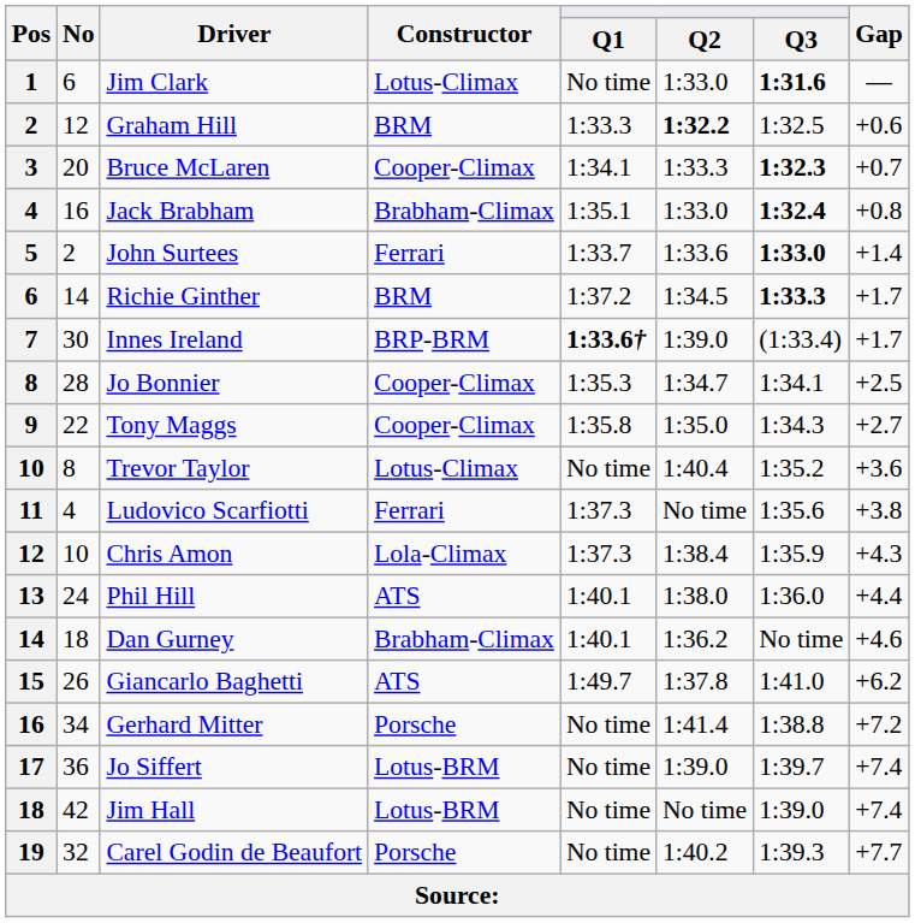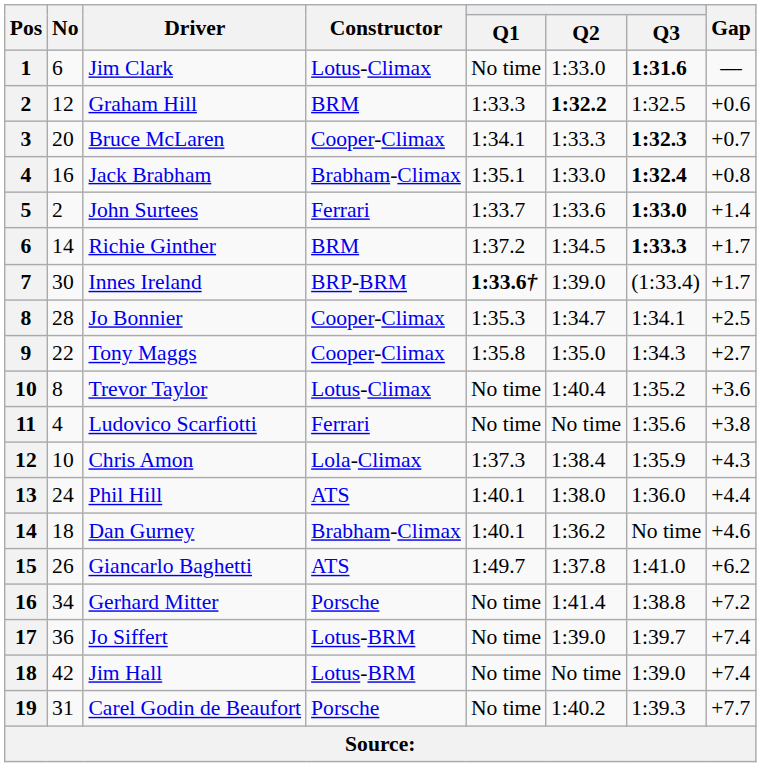 <table class="wikitable sortable" style="font-size: 95%;">
 <tr>
 <th rowspan="2">Pos</th>
 <th rowspan="2">No</th>
 <th rowspan="2">Driver</th>
 <th rowspan="2">Constructor</th>
 <th colspan="3" style="background:#eaecf0; text-align:center;"></th>
 <th rowspan="2">Gap</th>
 </tr>
 <tr>
 <th>Q1</th>
 <th>Q2</th>
 <th>Q3</th>
 </tr>
 <tr>
 <th>1</th>
 <td>6</td>
 <td> <a href='#'>Jim Clark</a></td>
 <td><a href='#'>Lotus</a>-<a href='#'>Climax</a></td>
 <td>No time</td>
 <td>1:33.0</td>
 <td><strong>1:31.6</strong></td>
 <td align="center">—</td>
 </tr>
 <tr>
 <th>2</th>
 <td>12</td>
 <td> <a href='#'>Graham Hill</a></td>
 <td><a href='#'>BRM</a></td>
 <td>1:33.3</td>
 <td><strong>1:32.2</strong></td>
 <td>1:32.5</td>
 <td>+0.6</td>
 </tr>
 <tr>
 <th>3</th>
 <td>20</td>
 <td> <a href='#'>Bruce McLaren</a></td>
 <td><a href='#'>Cooper</a>-<a href='#'>Climax</a></td>
 <td>1:34.1</td>
 <td>1:33.3</td>
 <td><strong>1:32.3</strong></td>
 <td>+0.7</td>
 </tr>
 <tr>
 <th>4</th>
 <td>16</td>
 <td> <a href='#'>Jack Brabham</a></td>
 <td><a href='#'>Brabham</a>-<a href='#'>Climax</a></td>
 <td>1:35.1</td>
 <td>1:33.0</td>
 <td><strong>1:32.4</strong></td>
 <td>+0.8</td>
 </tr>
 <tr>
 <th>5</th>
 <td>2</td>
 <td> <a href='#'>John Surtees</a></td>
 <td><a href='#'>Ferrari</a></td>
 <td>1:33.7</td>
 <td>1:33.6</td>
 <td><strong>1:33.0</strong></td>
 <td>+1.4</td>
 </tr>
 <tr>
 <th>6</th>
 <td>14</td>
 <td> <a href='#'>Richie Ginther</a></td>
 <td><a href='#'>BRM</a></td>
 <td>1:37.2</td>
 <td>1:34.5</td>
 <td><strong>1:33.3</strong></td>
 <td>+1.7</td>
 </tr>
 <tr>
 <th>7</th>
 <td>30</td>
 <td> <a href='#'>Innes Ireland</a></td>
 <td><a href='#'>BRP</a>-<a href='#'>BRM</a></td>
 <td><strong>1:33.6<em>†<strong><em></td>
 <td>1:39.0</td>
 <td>(1:33.4)</td>
 <td>+1.7</td>
 </tr>
 <tr>
 <th>8</th>
 <td>28</td>
 <td> <a href='#'>Jo Bonnier</a></td>
 <td><a href='#'>Cooper</a>-<a href='#'>Climax</a></td>
 <td>1:35.3</td>
 <td>1:34.7</td>
 <td></strong>1:34.1<strong></td>
 <td>+2.5</td>
 </tr>
 <tr>
 <th>9</th>
 <td>22</td>
 <td> <a href='#'>Tony Maggs</a></td>
 <td><a href='#'>Cooper</a>-<a href='#'>Climax</a></td>
 <td>1:35.8</td>
 <td>1:35.0</td>
 <td></strong>1:34.3<strong></td>
 <td>+2.7</td>
 </tr>
 <tr>
 <th>10</th>
 <td>8</td>
 <td> <a href='#'>Trevor Taylor</a></td>
 <td><a href='#'>Lotus</a>-<a href='#'>Climax</a></td>
 <td>No time</td>
 <td>1:40.4</td>
 <td></strong>1:35.2<strong></td>
 <td>+3.6</td>
 </tr>
 <tr>
 <th>11</th>
 <td>4</td>
 <td> <a href='#'>Ludovico Scarfiotti</a></td>
 <td><a href='#'>Ferrari</a></td>
-<td>1:37.3</td>
+<td>No time</td>
 <td>No time</td>
 <td></strong>1:35.6<strong></td>
 <td>+3.8</td>
 </tr>
 <tr>
 <th>12</th>
 <td>10</td>
 <td> <a href='#'>Chris Amon</a></td>
 <td><a href='#'>Lola</a>-<a href='#'>Climax</a></td>
 <td>1:37.3</td>
 <td>1:38.4</td>
 <td></strong>1:35.9<strong></td>
 <td>+4.3</td>
 </tr>
 <tr>
 <th>13</th>
 <td>24</td>
 <td> <a href='#'>Phil Hill</a></td>
 <td><a href='#'>ATS</a></td>
 <td>1:40.1</td>
 <td>1:38.0</td>
 <td></strong>1:36.0<strong></td>
 <td>+4.4</td>
 </tr>
 <tr>
 <th>14</th>
 <td>18</td>
 <td> <a href='#'>Dan Gurney</a></td>
 <td><a href='#'>Brabham</a>-<a href='#'>Climax</a></td>
 <td>1:40.1</td>
 <td></strong>1:36.2<strong></td>
 <td>No time</td>
 <td>+4.6</td>
 </tr>
 <tr>
 <th>15</th>
 <td>26</td>
 <td> <a href='#'>Giancarlo Baghetti</a></td>
 <td><a href='#'>ATS</a></td>
 <td>1:49.7</td>
 <td></strong>1:37.8<strong></td>
 <td>1:41.0</td>
 <td>+6.2</td>
 </tr>
 <tr>
 <th>16</th>
 <td>34</td>
 <td> <a href='#'>Gerhard Mitter</a></td>
 <td><a href='#'>Porsche</a></td>
 <td>No time</td>
 <td>1:41.4</td>
 <td></strong>1:38.8<strong></td>
 <td>+7.2</td>
 </tr>
 <tr>
 <th>17</th>
 <td>36</td>
 <td> <a href='#'>Jo Siffert</a></td>
 <td><a href='#'>Lotus</a>-<a href='#'>BRM</a></td>
 <td>No time</td>
 <td></strong>1:39.0<strong></td>
 <td>1:39.7</td>
 <td>+7.4</td>
 </tr>
 <tr>
 <th>18</th>
 <td>42</td>
 <td> <a href='#'>Jim Hall</a></td>
 <td><a href='#'>Lotus</a>-<a href='#'>BRM</a></td>
 <td>No time</td>
 <td>No time</td>
 <td></strong>1:39.0<strong></td>
 <td>+7.4</td>
 </tr>
 <tr>
 <th>19</th>
-<td>32</td>
+<td>31</td>
 <td> <a href='#'>Carel Godin de Beaufort</a></td>
 <td><a href='#'>Porsche</a></td>
 <td>No time</td>
 <td>1:40.2</td>
 <td></strong>1:39.3<strong></td>
 <td>+7.7</td>
 </tr>
 <tr>
 <th colspan="8">Source:</th>
 </tr>
 </table>
